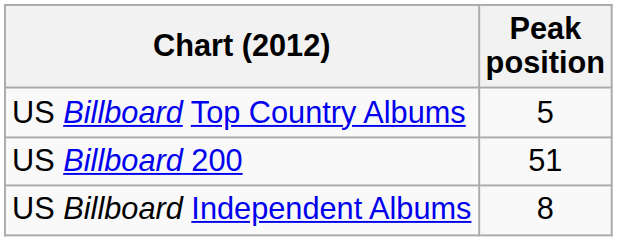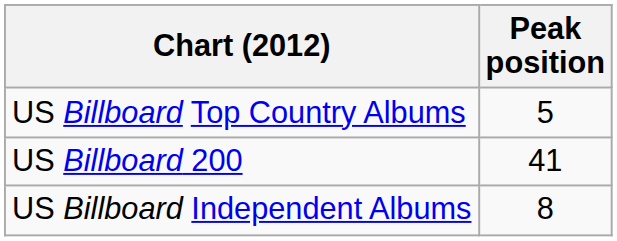 <table class="wikitable sortable">
 <tr>
 <th>Chart (2012)</th>
 <th>Peak<br>position</th>
 </tr>
 <tr>
 <td>US <em><a href='#'>Billboard</a></em> <a href='#'>Top Country Albums</a></td>
 <td align="center">5</td>
 </tr>
 <tr>
 <td>US <a href='#'><em>Billboard</em> 200</a></td>
-<td align="center">51</td>
+<td align="center">41</td>
 </tr>
 <tr>
 <td>US <em>Billboard</em> <a href='#'>Independent Albums</a></td>
 <td align="center">8</td>
 </tr>
 </table>
